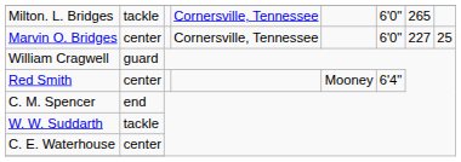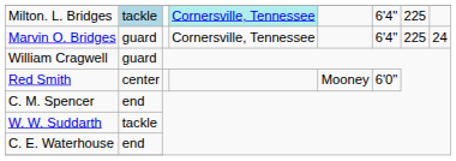 <table class="wikitable">
 <tr>
 </tr>
 <tr>
 <td>Milton. L. Bridges</td>
-<td>tackle</td>
+<td style="background: lightblue;">tackle</td>
 <td></td>
-<td><a href='#'>Cornersville, Tennessee</a></td>
+<td style="background: paleturquoise;"><a href='#'>Cornersville, Tennessee</a></td>
 <td></td>
-<td>6'0"</td>
-<td>265</td>
+<td>6'4"</td>
+<td>225</td>
 <td></td>
 </tr>
 <tr>
 <td><a href='#'>Marvin O. Bridges</a></td>
-<td>center</td>
+<td>guard</td>
 <td></td>
 <td>Cornersville, Tennessee</td>
 <td></td>
-<td>6'0"</td>
-<td>227</td>
-<td>25</td>
+<td>6'4"</td>
+<td>225</td>
+<td>24</td>
 </tr>
 <tr>
 <td>William Cragwell</td>
 <td>guard</td>
 </tr>
 <tr>
 <td><a href='#'>Red Smith</a></td>
 <td>center</td>
 <td></td>
 <td></td>
 <td>Mooney</td>
-<td>6'4"</td>
+<td>6'0"</td>
 </tr>
 <tr>
 <td>C. M. Spencer</td>
 <td>end</td>
 </tr>
 <tr>
 <td><a href='#'>W. W. Suddarth</a></td>
 <td>tackle</td>
 </tr>
 <tr>
 <td>C. E. Waterhouse</td>
-<td>center</td>
+<td>end</td>
 </tr>
 <tr>
 </tr>
 </table>
